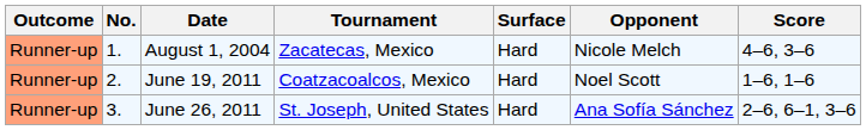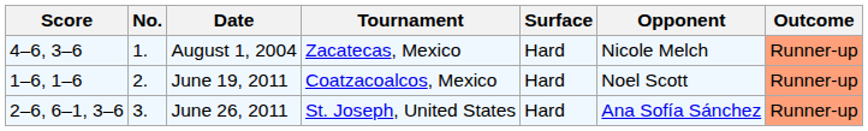 <table class="sortable wikitable" style=font-size:97%>
 <tr>
-<th>Outcome</th>
+<th>Score</th>
 <th>No.</th>
 <th>Date</th>
 <th>Tournament</th>
 <th>Surface</th>
 <th>Opponent</th>
-<th>Score</th>
+<th>Outcome</th>
 </tr>
 <tr style="background:#f0f8ff;">
-<td bgcolor="FFA07A">Runner-up</td>
+<td>4–6, 3–6</td>
 <td>1.</td>
 <td>August 1, 2004</td>
 <td><a href='#'>Zacatecas</a>, Mexico</td>
 <td>Hard</td>
 <td> Nicole Melch</td>
-<td>4–6, 3–6</td>
+<td bgcolor="FFA07A">Runner-up</td>
 </tr>
 <tr style="background:#f0f8ff;">
-<td bgcolor="FFA07A">Runner-up</td>
+<td>1–6, 1–6</td>
 <td>2.</td>
 <td>June 19, 2011</td>
 <td><a href='#'>Coatzacoalcos</a>, Mexico</td>
 <td>Hard</td>
 <td> Noel Scott</td>
-<td>1–6, 1–6</td>
+<td bgcolor="FFA07A">Runner-up</td>
 </tr>
 <tr style="background:#f0f8ff;">
-<td bgcolor="FFA07A">Runner-up</td>
+<td>2–6, 6–1, 3–6</td>
 <td>3.</td>
 <td>June 26, 2011</td>
 <td><a href='#'>St. Joseph</a>, United States</td>
 <td>Hard</td>
 <td> <a href='#'>Ana Sofía Sánchez</a></td>
-<td>2–6, 6–1, 3–6</td>
+<td bgcolor="FFA07A">Runner-up</td>
 </tr>
 </table>
